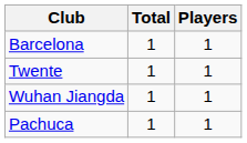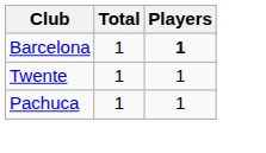 <table class="wikitable sortable">
 <tr>
 <th>Club</th>
 <th>Total</th>
 <th>Players</th>
 </tr>
 <tr>
 <td> <a href='#'>Barcelona</a></td>
 <td align="center">1</td>
-<td align="center">1</td>
+<td align="center"><strong>1</strong></td>
 </tr>
 <tr>
 <td> <a href='#'>Twente</a></td>
-<td align="center">1</td>
-<td align="center">1</td>
-</tr>
-<tr>
-<td> <a href='#'>Wuhan Jiangda</a></td>
 <td align="center">1</td>
 <td align="center">1</td>
 </tr>
 <tr>
 <td> <a href='#'>Pachuca</a></td>
 <td align="center">1</td>
 <td align="center">1</td>
 </tr>
 </table>
